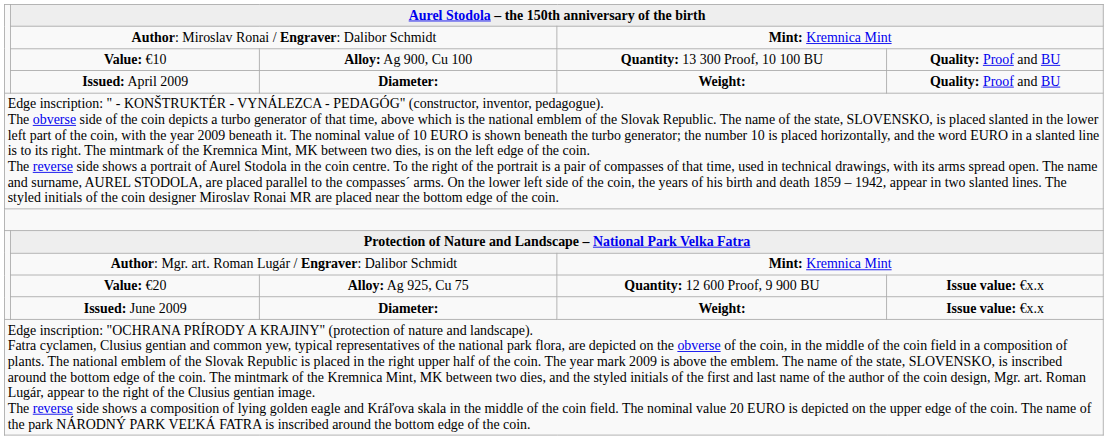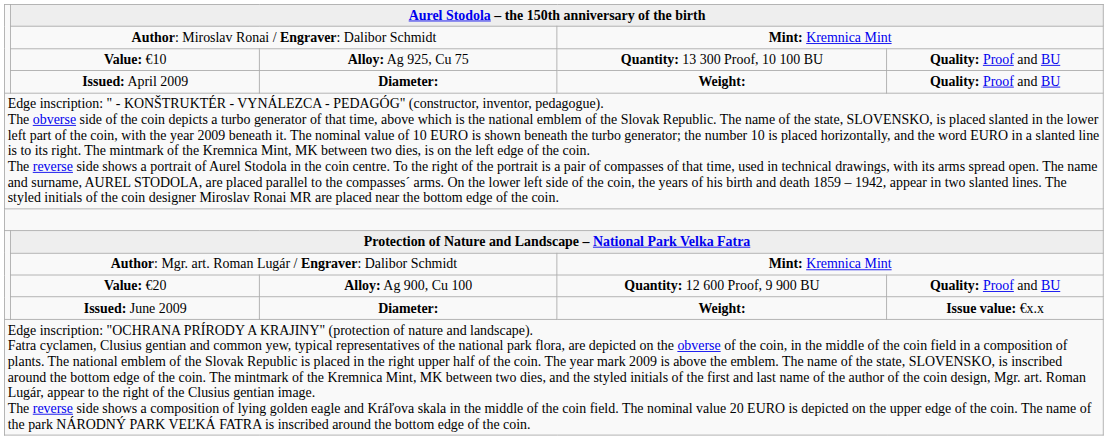 <table class="wikitable" style="width:100%;">
 <tr>
 <td rowspan="4"  style="white-space:nowrap; width:330px; text-align:center;"></td>
 <th colspan="4"  style="text-align:center; background:#eee;"><a href='#'>Aurel Stodola</a> – the 150th anniversary of the birth</th>
 </tr>
 <tr>
 <td colspan="2"  style="width:50%; text-align:center;"><strong>Author</strong>: Miroslav Ronai / <strong>Engraver</strong>: Dalibor Schmidt</td>
 <td colspan="2"  style="width:50%; text-align:center;"><strong>Mint:</strong> <a href='#'>Kremnica Mint</a></td>
 </tr>
 <tr>
 <td align=center><strong>Value:</strong> €10</td>
-<td align=center><strong>Alloy:</strong> Ag 900, Cu 100</td>
+<td align=center><strong>Alloy:</strong> Ag 925, Cu 75</td>
 <td align=center><strong>Quantity:</strong> 13 300 Proof, 10 100 BU</td>
 <td align=center><strong>Quality:</strong> <a href='#'>Proof</a> and <a href='#'>BU</a></td>
 </tr>
 <tr>
 <td align=center><strong>Issued:</strong> April 2009</td>
 <td align=center><strong>Diameter:</strong> </td>
 <td align=center><strong>Weight:</strong> </td>
 <td align=center><strong>Quality:</strong> <a href='#'>Proof</a> and <a href='#'>BU</a></td>
 </tr>
 <tr>
 <td colspan="5" style="text-align:left;">Edge  inscription: " - KONŠTRUKTÉR - VYNÁLEZCA - PEDAGÓG" (constructor, inventor, pedagogue).<br>The <a href='#'>obverse</a> side of the coin depicts a turbo generator of that time, above which is the national emblem of the Slovak Republic. The name of the state, SLOVENSKO, is placed slanted in the lower left part of the coin, with the year 2009 beneath it. The nominal value of 10 EURO is shown beneath the turbo generator; the number 10 is placed horizontally, and the word EURO in a slanted line is to its right. The mintmark of the Kremnica Mint, MK between two dies, is on the left edge of the coin.<br>The <a href='#'>reverse</a> side shows a portrait of Aurel Stodola in the coin centre. To the right of the portrait is a pair of compasses of that time, used in technical drawings, with its arms spread open. The name and surname, AUREL STODOLA, are placed parallel to the compasses´ arms. On the lower left side of the coin, the years of his birth and death 1859 – 1942, appear in two slanted lines. The styled initials of the coin designer Miroslav Ronai MR are placed near the bottom edge of the coin.</td>
 </tr>
 <tr>
 <td colspan="5"> </td>
 </tr>
 <tr>
 <td rowspan="4"  style="white-space:nowrap; width:330px; text-align:center;"></td>
 <th colspan="4"  style="text-align:center; background:#eee;">Protection of Nature and Landscape – <a href='#'>National Park Velka Fatra</a></th>
 </tr>
 <tr>
 <td colspan="2"  style="width:50%; text-align:center;"><strong>Author</strong>: Mgr. art. Roman Lugár / <strong>Engraver</strong>: Dalibor Schmidt</td>
 <td colspan="2"  style="width:50%; text-align:center;"><strong>Mint:</strong> <a href='#'>Kremnica Mint</a></td>
 </tr>
 <tr>
 <td align=center><strong>Value:</strong> €20</td>
-<td align=center><strong>Alloy:</strong> Ag 925, Cu 75</td>
+<td align=center><strong>Alloy:</strong> Ag 900, Cu 100</td>
 <td align=center><strong>Quantity:</strong> 12 600 Proof, 9 900 BU</td>
-<td align=center><strong>Issue value:</strong> €x.x</td>
+<td align=center><strong>Quality:</strong> <a href='#'>Proof</a> and <a href='#'>BU</a></td>
 </tr>
 <tr>
 <td align=center><strong>Issued:</strong> June 2009</td>
 <td align=center><strong>Diameter:</strong> </td>
 <td align=center><strong>Weight:</strong> </td>
 <td align=center><strong>Issue value:</strong> €x.x</td>
 </tr>
 <tr>
 <td colspan="5" style="text-align:left;">Edge inscription: "OCHRANA PRÍRODY A KRAJINY" (protection of nature and landscape).<br>Fatra cyclamen, Clusius gentian and common yew, typical representatives of the national park flora, are depicted on the <a href='#'>obverse</a> of the coin, in the middle of the coin field in a composition of plants. The national emblem of the Slovak Republic is placed in the right upper half of the coin. The year mark 2009 is above the emblem. The name of the state, SLOVENSKO, is inscribed around the bottom edge of the coin. The mintmark of the Kremnica Mint, MK between two dies, and the styled initials of the first and last name of the author of the coin design, Mgr. art. Roman Lugár, appear to the right of the Clusius gentian image.<br>The <a href='#'>reverse</a> side shows a composition of lying golden eagle and Kráľova skala in the middle of the coin field. The nominal value 20 EURO is depicted on the upper edge of the coin. The name of the park NÁRODNÝ PARK VEĽKÁ FATRA is inscribed around the bottom edge of the coin.</td>
 </tr>
 </table>
